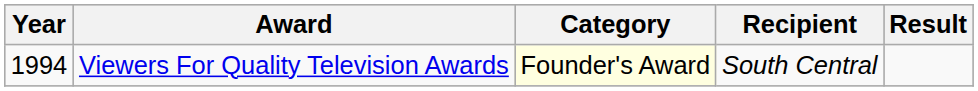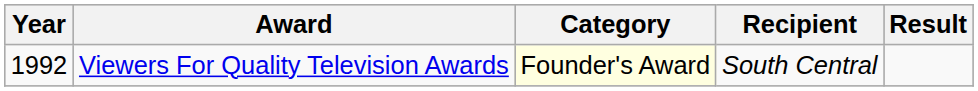 <table class="wikitable">
 <tr>
 <th>Year</th>
 <th>Award</th>
 <th>Category</th>
 <th>Recipient</th>
 <th>Result</th>
 </tr>
 <tr>
-<td>1994</td>
+<td>1992</td>
 <td><a href='#'>Viewers For Quality Television Awards</a></td>
 <td style="background: lightyellow;">Founder's Award</td>
 <td><em>South Central</em></td>
 <td></td>
 </tr>
 </table>
